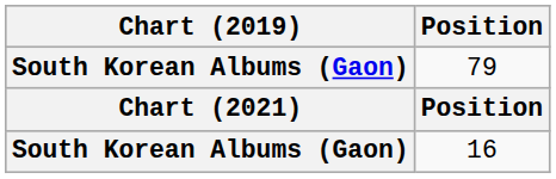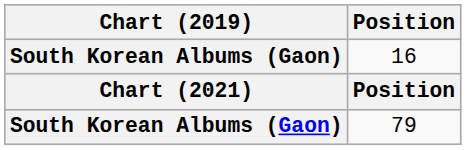 <table class="wikitable sortable plainrowheaders" style="text-align:center">
 <tr>
 <th scope="col">Chart (2019)</th>
 <th scope="col">Position</th>
 </tr>
 <tr>
-<th scope="row">South Korean Albums (<a href='#'>Gaon</a>)</th>
-<td>79</td>
+<th scope="row">South Korean Albums (Gaon)</th>
+<td>16</td>
 </tr>
 <tr>
 <th scope="col">Chart (2021)</th>
 <th scope="col">Position</th>
 </tr>
 <tr>
-<th scope="row">South Korean Albums (Gaon)</th>
-<td>16</td>
+<th scope="row">South Korean Albums (<a href='#'>Gaon</a>)</th>
+<td>79</td>
 </tr>
 </table>
